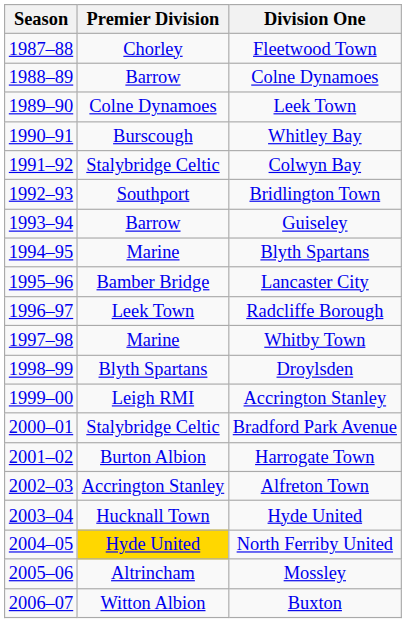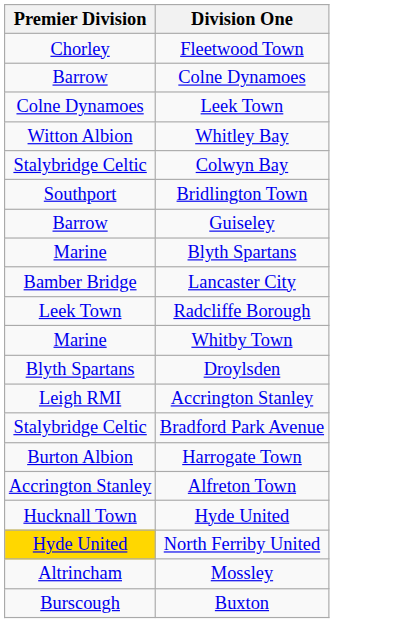 <table class="wikitable" style="text-align: center">
 <tr>
-<th>Season</th>
 <th>Premier Division</th>
 <th>Division One</th>
 </tr>
 <tr>
-<td><a href='#'>1987–88</a></td>
 <td><a href='#'>Chorley</a></td>
 <td><a href='#'>Fleetwood Town</a></td>
 </tr>
 <tr>
-<td><a href='#'>1988–89</a></td>
 <td><a href='#'>Barrow</a></td>
 <td><a href='#'>Colne Dynamoes</a></td>
 </tr>
 <tr>
-<td><a href='#'>1989–90</a></td>
 <td><a href='#'>Colne Dynamoes</a></td>
 <td><a href='#'>Leek Town</a></td>
 </tr>
 <tr>
-<td><a href='#'>1990–91</a></td>
-<td><a href='#'>Burscough</a></td>
+<td><a href='#'>Witton Albion</a></td>
 <td><a href='#'>Whitley Bay</a></td>
 </tr>
 <tr>
-<td><a href='#'>1991–92</a></td>
 <td><a href='#'>Stalybridge Celtic</a></td>
 <td><a href='#'>Colwyn Bay</a></td>
 </tr>
 <tr>
-<td><a href='#'>1992–93</a></td>
 <td><a href='#'>Southport</a></td>
 <td><a href='#'>Bridlington Town</a></td>
 </tr>
 <tr>
-<td><a href='#'>1993–94</a></td>
 <td><a href='#'>Barrow</a></td>
 <td><a href='#'>Guiseley</a></td>
 </tr>
 <tr>
-<td><a href='#'>1994–95</a></td>
 <td><a href='#'>Marine</a></td>
 <td><a href='#'>Blyth Spartans</a></td>
 </tr>
 <tr>
-<td><a href='#'>1995–96</a></td>
 <td><a href='#'>Bamber Bridge</a></td>
 <td><a href='#'>Lancaster City</a></td>
 </tr>
 <tr>
-<td><a href='#'>1996–97</a></td>
 <td><a href='#'>Leek Town</a></td>
 <td><a href='#'>Radcliffe Borough</a></td>
 </tr>
 <tr>
-<td><a href='#'>1997–98</a></td>
 <td><a href='#'>Marine</a></td>
 <td><a href='#'>Whitby Town</a></td>
 </tr>
 <tr>
-<td><a href='#'>1998–99</a></td>
 <td><a href='#'>Blyth Spartans</a></td>
 <td><a href='#'>Droylsden</a></td>
 </tr>
 <tr>
-<td><a href='#'>1999–00</a></td>
 <td><a href='#'>Leigh RMI</a></td>
 <td><a href='#'>Accrington Stanley</a></td>
 </tr>
 <tr>
-<td><a href='#'>2000–01</a></td>
 <td><a href='#'>Stalybridge Celtic</a></td>
 <td><a href='#'>Bradford Park Avenue</a></td>
 </tr>
 <tr>
-<td><a href='#'>2001–02</a></td>
 <td><a href='#'>Burton Albion</a></td>
 <td><a href='#'>Harrogate Town</a></td>
 </tr>
 <tr>
-<td><a href='#'>2002–03</a></td>
 <td><a href='#'>Accrington Stanley</a></td>
 <td><a href='#'>Alfreton Town</a></td>
 </tr>
 <tr>
-<td><a href='#'>2003–04</a></td>
 <td><a href='#'>Hucknall Town</a></td>
 <td><a href='#'>Hyde United</a></td>
 </tr>
 <tr>
-<td><a href='#'>2004–05</a></td>
 <td style="background: gold;"><a href='#'>Hyde United</a></td>
 <td><a href='#'>North Ferriby United</a></td>
 </tr>
 <tr>
-<td><a href='#'>2005–06</a></td>
 <td><a href='#'>Altrincham</a></td>
 <td><a href='#'>Mossley</a></td>
 </tr>
 <tr>
-<td><a href='#'>2006–07</a></td>
-<td><a href='#'>Witton Albion</a></td>
+<td><a href='#'>Burscough</a></td>
 <td><a href='#'>Buxton</a></td>
 </tr>
 </table>
